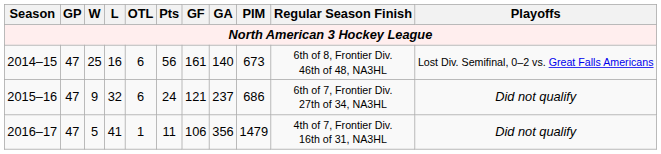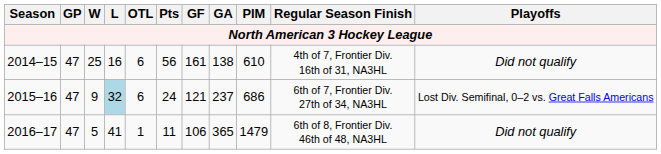 <table class="wikitable" style="text-align:center">
 <tr>
 <th>Season</th>
 <th>GP</th>
 <th>W</th>
 <th>L</th>
 <th>OTL</th>
 <th>Pts</th>
 <th>GF</th>
 <th>GA</th>
 <th>PIM</th>
 <th>Regular Season Finish</th>
 <th>Playoffs</th>
 </tr>
 <tr style="background:#fee;">
 <td colspan="12"><strong><em>North American 3 Hockey League</em></strong></td>
 </tr>
 <tr>
 <td>2014–15</td>
 <td>47</td>
 <td>25</td>
 <td>16</td>
 <td>6</td>
 <td>56</td>
 <td>161</td>
-<td>140</td>
-<td>673</td>
-<td><small>6th of 8, Frontier Div.<br>46th of 48, NA3HL</small></td>
-<td><small>Lost Div. Semifinal, 0–2 vs. <a href='#'>Great Falls Americans</a></small></td>
+<td>138</td>
+<td>610</td>
+<td><small>4th of 7, Frontier Div.<br>16th of 31, NA3HL</small></td>
+<td><em>Did not qualify</em></td>
 </tr>
 <tr>
 <td>2015–16</td>
 <td>47</td>
 <td>9</td>
-<td>32</td>
+<td style="background: lightblue;">32</td>
 <td>6</td>
 <td>24</td>
 <td>121</td>
 <td>237</td>
 <td>686</td>
 <td><small>6th of 7, Frontier Div.<br>27th of 34, NA3HL</small></td>
-<td><em>Did not qualify</em></td>
+<td><small>Lost Div. Semifinal, 0–2 vs. <a href='#'>Great Falls Americans</a></small></td>
 </tr>
 <tr>
 <td>2016–17</td>
 <td>47</td>
 <td>5</td>
 <td>41</td>
 <td>1</td>
 <td>11</td>
 <td>106</td>
-<td>356</td>
+<td>365</td>
 <td>1479</td>
-<td><small>4th of 7, Frontier Div.<br>16th of 31, NA3HL</small></td>
+<td><small>6th of 8, Frontier Div.<br>46th of 48, NA3HL</small></td>
 <td><em>Did not qualify</em></td>
 </tr>
 </table>
